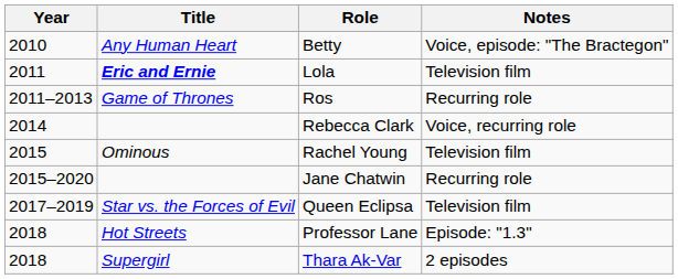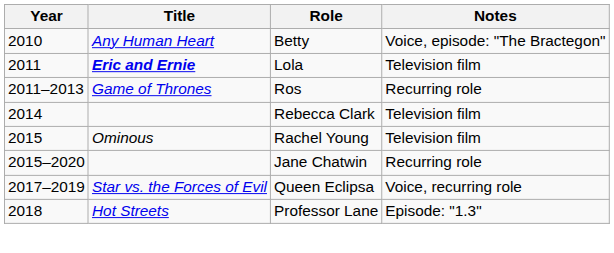 <table class="wikitable sortable">
 <tr>
 <th>Year</th>
 <th>Title</th>
 <th>Role</th>
 <th class="unsortable">Notes</th>
 </tr>
 <tr>
 <td>2010</td>
 <td><em><a href='#'>Any Human Heart</a></em></td>
 <td>Betty</td>
 <td>Voice, episode: "The Bractegon"</td>
 </tr>
 <tr>
 <td>2011</td>
 <td><strong><em><a href='#'>Eric and Ernie</a></em></strong></td>
 <td>Lola</td>
 <td>Television film</td>
 </tr>
 <tr>
 <td>2011–2013</td>
 <td><em><a href='#'>Game of Thrones</a></em></td>
 <td>Ros</td>
 <td>Recurring role</td>
 </tr>
 <tr>
 <td>2014</td>
 <td><em></em></td>
 <td>Rebecca Clark</td>
-<td>Voice, recurring role</td>
+<td>Television film</td>
 </tr>
 <tr>
 <td>2015</td>
 <td><em>Ominous</em></td>
 <td>Rachel Young</td>
 <td>Television film</td>
 </tr>
 <tr>
 <td>2015–2020</td>
 <td><em></em></td>
 <td>Jane Chatwin</td>
 <td>Recurring role</td>
 </tr>
 <tr>
 <td>2017–2019</td>
 <td><em><a href='#'>Star vs. the Forces of Evil</a></em></td>
 <td>Queen Eclipsa</td>
-<td>Television film</td>
+<td>Voice, recurring role</td>
 </tr>
 <tr>
 <td>2018</td>
 <td><em><a href='#'>Hot Streets</a></em></td>
 <td>Professor Lane</td>
 <td>Episode: "1.3"</td>
 </tr>
-<tr>
-<td>2018</td>
-<td><em><a href='#'>Supergirl</a></em></td>
-<td><a href='#'>Thara Ak-Var</a></td>
-<td>2 episodes</td>
-</tr>
 </table>
